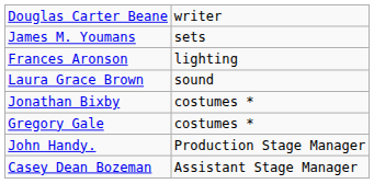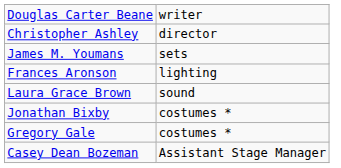 <table class="wikitable">
 <tr>
 <td><a href='#'>Douglas Carter Beane</a></td>
 <td>writer</td>
+</tr>
+<tr>
+<td><a href='#'>Christopher Ashley</a></td>
+<td>director</td>
 </tr>
 <tr>
 <td><a href='#'>James M. Youmans</a></td>
 <td>sets</td>
 </tr>
 <tr>
 <td><a href='#'>Frances Aronson</a></td>
 <td>lighting</td>
 </tr>
 <tr>
 <td><a href='#'>Laura Grace Brown</a></td>
 <td>sound</td>
 </tr>
 <tr>
 <td><a href='#'>Jonathan Bixby</a></td>
 <td>costumes *</td>
 </tr>
 <tr>
 <td><a href='#'>Gregory Gale</a></td>
 <td>costumes *</td>
 </tr>
 <tr>
-<td><a href='#'>John Handy.</a></td>
-<td>Production Stage Manager</td>
-</tr>
-<tr>
 <td><a href='#'>Casey Dean Bozeman</a></td>
 <td>Assistant Stage Manager</td>
 </tr>
 </table>
